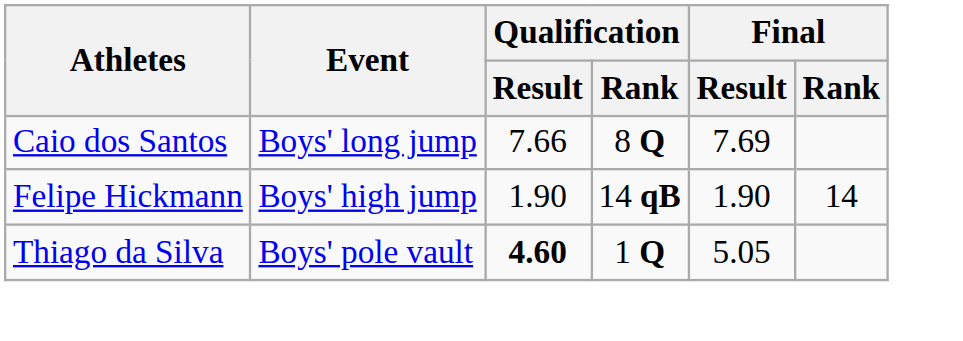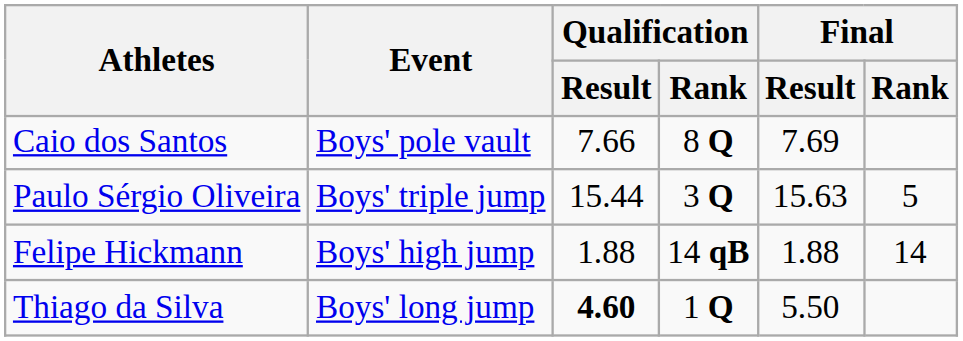 <table class="wikitable" border="1" style="font-size:90%">
 <tr>
 <th rowspan=2>Athletes</th>
 <th rowspan=2>Event</th>
 <th colspan=2>Qualification</th>
 <th colspan=2>Final</th>
 </tr>
 <tr>
 <th>Result</th>
 <th>Rank</th>
 <th>Result</th>
 <th>Rank</th>
 </tr>
 <tr>
 <td><a href='#'>Caio dos Santos</a></td>
-<td><a href='#'>Boys' long jump</a></td>
+<td><a href='#'>Boys' pole vault</a></td>
 <td align=center>7.66</td>
 <td align=center>8 <strong>Q</strong></td>
 <td align=center>7.69</td>
 <td align=center></td>
 </tr>
 <tr>
+<td><a href='#'>Paulo Sérgio Oliveira</a></td>
+<td><a href='#'>Boys' triple jump</a></td>
+<td align=center>15.44</td>
+<td align=center>3 <strong>Q</strong></td>
+<td align=center>15.63</td>
+<td align=center>5</td>
+</tr>
+<tr>
 <td><a href='#'>Felipe Hickmann</a></td>
 <td><a href='#'>Boys' high jump</a></td>
-<td align=center>1.90</td>
+<td align=center>1.88</td>
 <td align=center>14 <strong>qB</strong></td>
-<td align=center>1.90</td>
+<td align=center>1.88</td>
 <td align=center>14</td>
 </tr>
 <tr>
 <td><a href='#'>Thiago da Silva</a></td>
-<td><a href='#'>Boys' pole vault</a></td>
+<td><a href='#'>Boys' long jump</a></td>
 <td align=center><strong>4.60</strong></td>
 <td align=center>1 <strong>Q</strong></td>
-<td align=center>5.05</td>
+<td align=center>5.50</td>
 <td align=center></td>
 </tr>
 </table>
